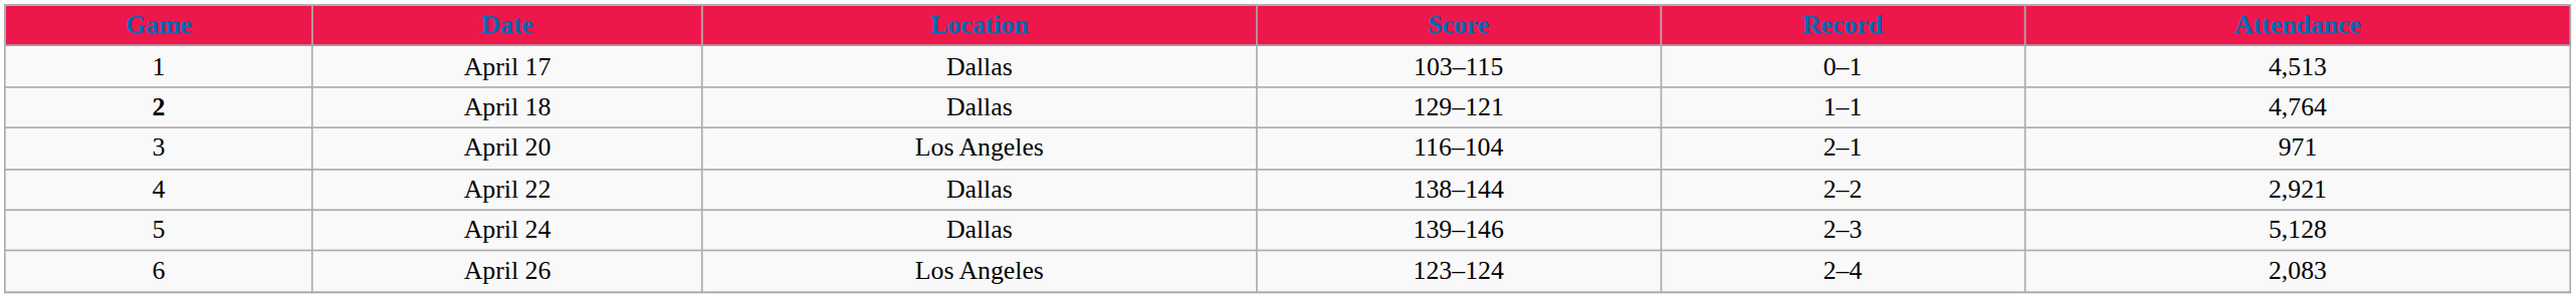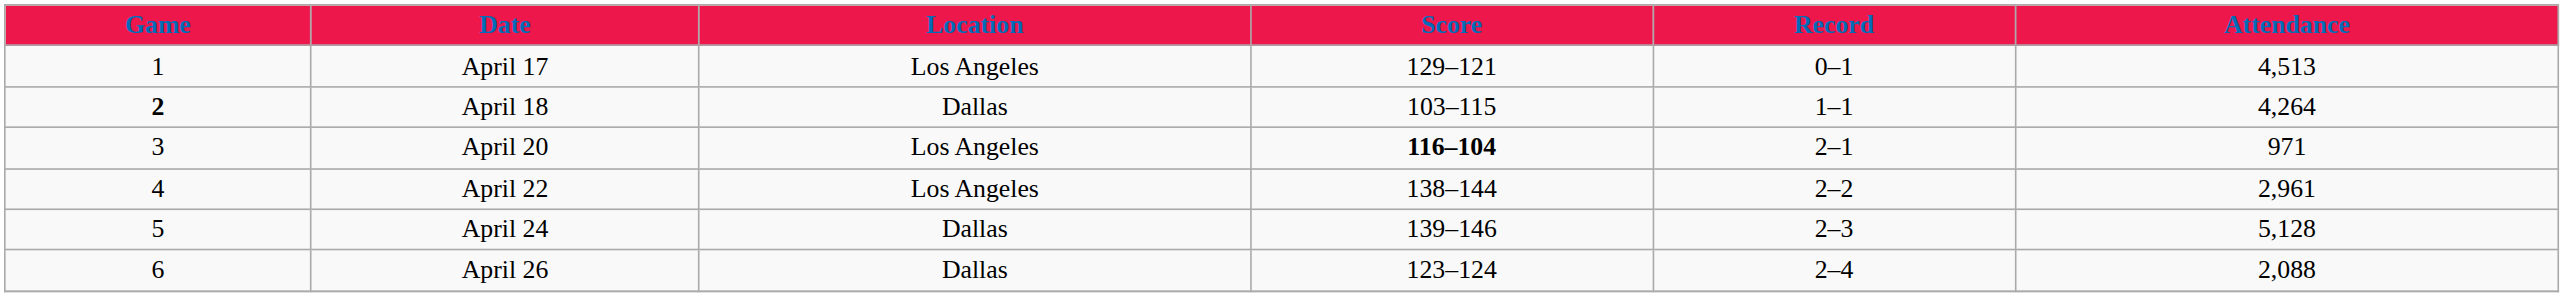 <table class="wikitable" width="80%">
 <tr align="center"  style="background:#ED174C;color:#006BB6;">
 <td><strong>Game</strong></td>
 <td><strong>Date</strong></td>
 <td><strong>Location</strong></td>
 <td><strong>Score</strong></td>
 <td><strong>Record</strong></td>
 <td><strong>Attendance</strong></td>
 </tr>
 <tr align="center" bgcolor="">
 <td>1</td>
 <td>April 17</td>
-<td>Dallas</td>
-<td>103–115</td>
+<td>Los Angeles</td>
+<td>129–121</td>
 <td>0–1</td>
 <td>4,513</td>
 </tr>
 <tr align="center" bgcolor="">
 <td><strong>2</strong></td>
 <td>April 18</td>
 <td>Dallas</td>
-<td>129–121</td>
+<td>103–115</td>
 <td>1–1</td>
-<td>4,764</td>
+<td>4,264</td>
 </tr>
 <tr align="center" bgcolor="">
 <td>3</td>
 <td>April 20</td>
 <td>Los Angeles</td>
-<td>116–104</td>
+<td><strong>116–104</strong></td>
 <td>2–1</td>
 <td>971</td>
 </tr>
 <tr align="center" bgcolor="">
 <td>4</td>
 <td>April 22</td>
-<td>Dallas</td>
+<td>Los Angeles</td>
 <td>138–144</td>
 <td>2–2</td>
-<td>2,921</td>
+<td>2,961</td>
 </tr>
 <tr align="center" bgcolor="">
 <td>5</td>
 <td>April 24</td>
 <td>Dallas</td>
 <td>139–146</td>
 <td>2–3</td>
 <td>5,128</td>
 </tr>
 <tr align="center" bgcolor="">
 <td>6</td>
 <td>April 26</td>
-<td>Los Angeles</td>
+<td>Dallas</td>
 <td>123–124</td>
 <td>2–4</td>
-<td>2,083</td>
+<td>2,088</td>
 </tr>
 <tr align="center" bgcolor="">
 </tr>
 </table>
